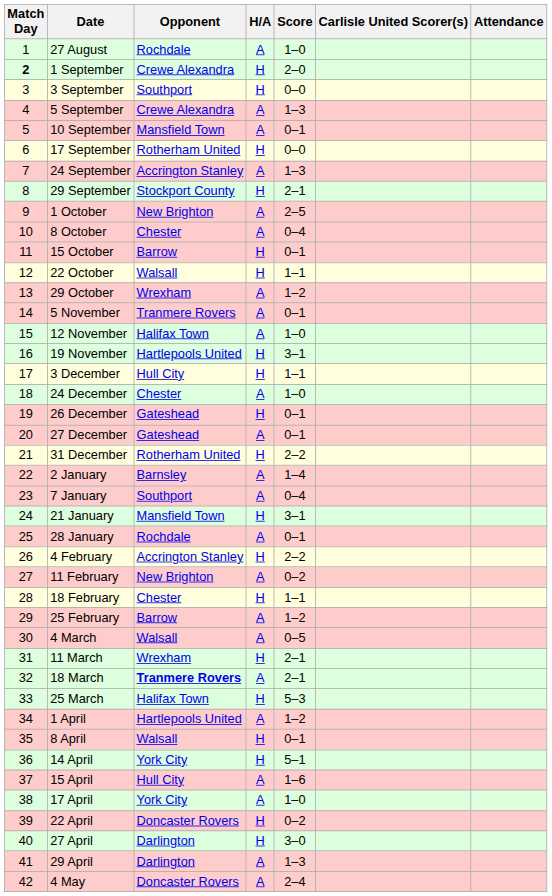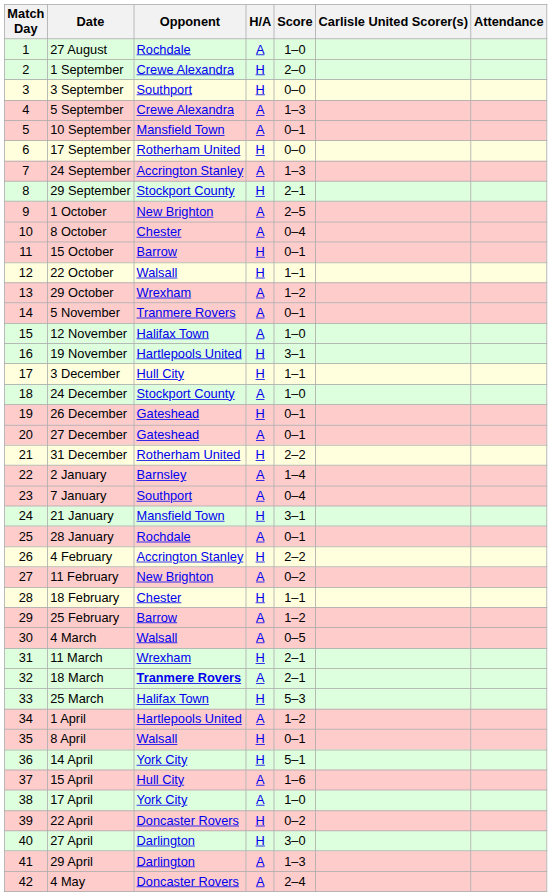 <table class="wikitable" style="text-align:center">
 <tr>
 <th>Match<br> Day</th>
 <th>Date</th>
 <th>Opponent</th>
 <th>H/A</th>
 <th>Score</th>
 <th>Carlisle United Scorer(s)</th>
 <th>Attendance</th>
 </tr>
 <tr bgcolor=#ddffdd>
 <td>1</td>
 <td align=left>27 August</td>
 <td align=left><a href='#'>Rochdale</a></td>
 <td><a href='#'>A</a></td>
 <td>1–0</td>
 <td align=left></td>
 <td></td>
 </tr>
 <tr bgcolor=#ddffdd>
-<td><strong>2</strong></td>
+<td>2</td>
 <td align=left>1 September</td>
 <td align=left><a href='#'>Crewe Alexandra</a></td>
 <td><a href='#'>H</a></td>
 <td>2–0</td>
 <td align=left></td>
 <td></td>
 </tr>
 <tr bgcolor=#ffffdd>
 <td>3</td>
 <td align=left>3 September</td>
 <td align=left><a href='#'>Southport</a></td>
 <td><a href='#'>H</a></td>
 <td>0–0</td>
 <td align=left></td>
 <td></td>
 </tr>
 <tr bgcolor=#FFCCCC>
 <td>4</td>
 <td align=left>5 September</td>
 <td align=left><a href='#'>Crewe Alexandra</a></td>
 <td><a href='#'>A</a></td>
 <td>1–3</td>
 <td align=left></td>
 <td></td>
 </tr>
 <tr bgcolor=#FFCCCC>
 <td>5</td>
 <td align=left>10 September</td>
 <td align=left><a href='#'>Mansfield Town</a></td>
 <td><a href='#'>A</a></td>
 <td>0–1</td>
 <td align=left></td>
 <td></td>
 </tr>
 <tr bgcolor=#ffffdd>
 <td>6</td>
 <td align=left>17 September</td>
 <td align=left><a href='#'>Rotherham United</a></td>
 <td><a href='#'>H</a></td>
 <td>0–0</td>
 <td align=left></td>
 <td></td>
 </tr>
 <tr bgcolor=#FFCCCC>
 <td>7</td>
 <td align=left>24 September</td>
 <td align=left><a href='#'>Accrington Stanley</a></td>
 <td><a href='#'>A</a></td>
 <td>1–3</td>
 <td align=left></td>
 <td></td>
 </tr>
 <tr bgcolor=#ddffdd>
 <td>8</td>
 <td align=left>29 September</td>
 <td align=left><a href='#'>Stockport County</a></td>
 <td><a href='#'>H</a></td>
 <td>2–1</td>
 <td align=left></td>
 <td></td>
 </tr>
 <tr bgcolor=#FFCCCC>
 <td>9</td>
 <td align=left>1 October</td>
 <td align=left><a href='#'>New Brighton</a></td>
 <td><a href='#'>A</a></td>
 <td>2–5</td>
 <td align=left></td>
 <td></td>
 </tr>
 <tr bgcolor=#FFCCCC>
 <td>10</td>
 <td align=left>8 October</td>
 <td align=left><a href='#'>Chester</a></td>
 <td><a href='#'>A</a></td>
 <td>0–4</td>
 <td align=left></td>
 <td></td>
 </tr>
 <tr bgcolor=#FFCCCC>
 <td>11</td>
 <td align=left>15 October</td>
 <td align=left><a href='#'>Barrow</a></td>
 <td><a href='#'>H</a></td>
 <td>0–1</td>
 <td align=left></td>
 <td></td>
 </tr>
 <tr bgcolor=#ffffdd>
 <td>12</td>
 <td align=left>22 October</td>
 <td align=left><a href='#'>Walsall</a></td>
 <td><a href='#'>H</a></td>
 <td>1–1</td>
 <td align=left></td>
 <td></td>
 </tr>
 <tr bgcolor=#FFCCCC>
 <td>13</td>
 <td align=left>29 October</td>
 <td align=left><a href='#'>Wrexham</a></td>
 <td><a href='#'>A</a></td>
 <td>1–2</td>
 <td align=left></td>
 <td></td>
 </tr>
 <tr bgcolor=#FFCCCC>
 <td>14</td>
 <td align=left>5 November</td>
 <td align=left><a href='#'>Tranmere Rovers</a></td>
 <td><a href='#'>A</a></td>
 <td>0–1</td>
 <td align=left></td>
 <td></td>
 </tr>
 <tr bgcolor=#ddffdd>
 <td>15</td>
 <td align=left>12 November</td>
 <td align=left><a href='#'>Halifax Town</a></td>
 <td><a href='#'>A</a></td>
 <td>1–0</td>
 <td align=left></td>
 <td></td>
 </tr>
 <tr bgcolor=#ddffdd>
 <td>16</td>
 <td align=left>19 November</td>
 <td align=left><a href='#'>Hartlepools United</a></td>
 <td><a href='#'>H</a></td>
 <td>3–1</td>
 <td align=left></td>
 <td></td>
 </tr>
 <tr bgcolor=#ffffdd>
 <td>17</td>
 <td align=left>3 December</td>
 <td align=left><a href='#'>Hull City</a></td>
 <td><a href='#'>H</a></td>
 <td>1–1</td>
 <td align=left></td>
 <td></td>
 </tr>
 <tr bgcolor=#ddffdd>
 <td>18</td>
 <td align=left>24 December</td>
-<td align=left><a href='#'>Chester</a></td>
+<td align=left><a href='#'>Stockport County</a></td>
 <td><a href='#'>A</a></td>
 <td>1–0</td>
 <td align=left></td>
 <td></td>
 </tr>
 <tr bgcolor=#FFCCCC>
 <td>19</td>
 <td align=left>26 December</td>
 <td align=left><a href='#'>Gateshead</a></td>
 <td><a href='#'>H</a></td>
 <td>0–1</td>
 <td align=left></td>
 <td></td>
 </tr>
 <tr bgcolor=#FFCCCC>
 <td>20</td>
 <td align=left>27 December</td>
 <td align=left><a href='#'>Gateshead</a></td>
 <td><a href='#'>A</a></td>
 <td>0–1</td>
 <td align=left></td>
 <td></td>
 </tr>
 <tr bgcolor=#ffffdd>
 <td>21</td>
 <td align=left>31 December</td>
 <td align=left><a href='#'>Rotherham United</a></td>
 <td><a href='#'>H</a></td>
 <td>2–2</td>
 <td align=left></td>
 <td></td>
 </tr>
 <tr bgcolor=#FFCCCC>
 <td>22</td>
 <td align=left>2 January</td>
 <td align=left><a href='#'>Barnsley</a></td>
 <td><a href='#'>A</a></td>
 <td>1–4</td>
 <td align=left></td>
 <td></td>
 </tr>
 <tr bgcolor=#FFCCCC>
 <td>23</td>
 <td align=left>7 January</td>
 <td align=left><a href='#'>Southport</a></td>
 <td><a href='#'>A</a></td>
 <td>0–4</td>
 <td align=left></td>
 <td></td>
 </tr>
 <tr bgcolor=#ddffdd>
 <td>24</td>
 <td align=left>21 January</td>
 <td align=left><a href='#'>Mansfield Town</a></td>
 <td><a href='#'>H</a></td>
 <td>3–1</td>
 <td align=left></td>
 <td></td>
 </tr>
 <tr bgcolor=#FFCCCC>
 <td>25</td>
 <td align=left>28 January</td>
 <td align=left><a href='#'>Rochdale</a></td>
 <td><a href='#'>A</a></td>
 <td>0–1</td>
 <td align=left></td>
 <td></td>
 </tr>
 <tr bgcolor=#ffffdd>
 <td>26</td>
 <td align=left>4 February</td>
 <td align=left><a href='#'>Accrington Stanley</a></td>
 <td><a href='#'>H</a></td>
 <td>2–2</td>
 <td align=left></td>
 <td></td>
 </tr>
 <tr bgcolor=#FFCCCC>
 <td>27</td>
 <td align=left>11 February</td>
 <td align=left><a href='#'>New Brighton</a></td>
 <td><a href='#'>A</a></td>
 <td>0–2</td>
 <td align=left></td>
 <td></td>
 </tr>
 <tr bgcolor=#ffffdd>
 <td>28</td>
 <td align=left>18 February</td>
 <td align=left><a href='#'>Chester</a></td>
 <td><a href='#'>H</a></td>
 <td>1–1</td>
 <td align=left></td>
 <td></td>
 </tr>
 <tr bgcolor=#FFCCCC>
 <td>29</td>
 <td align=left>25 February</td>
 <td align=left><a href='#'>Barrow</a></td>
 <td><a href='#'>A</a></td>
 <td>1–2</td>
 <td align=left></td>
 <td></td>
 </tr>
 <tr bgcolor=#FFCCCC>
 <td>30</td>
 <td align=left>4 March</td>
 <td align=left><a href='#'>Walsall</a></td>
 <td><a href='#'>A</a></td>
 <td>0–5</td>
 <td align=left></td>
 <td></td>
 </tr>
 <tr bgcolor=#ddffdd>
 <td>31</td>
 <td align=left>11 March</td>
 <td align=left><a href='#'>Wrexham</a></td>
 <td><a href='#'>H</a></td>
 <td>2–1</td>
 <td align=left></td>
 <td></td>
 </tr>
 <tr bgcolor=#ddffdd>
 <td>32</td>
 <td align=left>18 March</td>
 <td align=left><strong><a href='#'>Tranmere Rovers</a></strong></td>
 <td><a href='#'>A</a></td>
 <td>2–1</td>
 <td align=left></td>
 <td></td>
 </tr>
 <tr bgcolor=#ddffdd>
 <td>33</td>
 <td align=left>25 March</td>
 <td align=left><a href='#'>Halifax Town</a></td>
 <td><a href='#'>H</a></td>
 <td>5–3</td>
 <td align=left></td>
 <td></td>
 </tr>
 <tr bgcolor=#FFCCCC>
 <td>34</td>
 <td align=left>1 April</td>
 <td align=left><a href='#'>Hartlepools United</a></td>
 <td><a href='#'>A</a></td>
 <td>1–2</td>
 <td align=left></td>
 <td></td>
 </tr>
 <tr bgcolor=#FFCCCC>
 <td>35</td>
 <td align=left>8 April</td>
 <td align=left><a href='#'>Walsall</a></td>
 <td><a href='#'>H</a></td>
 <td>0–1</td>
 <td align=left></td>
 <td></td>
 </tr>
 <tr bgcolor=#ddffdd>
 <td>36</td>
 <td align=left>14 April</td>
 <td align=left><a href='#'>York City</a></td>
 <td><a href='#'>H</a></td>
 <td>5–1</td>
 <td align=left></td>
 <td></td>
 </tr>
 <tr bgcolor=#FFCCCC>
 <td>37</td>
 <td align=left>15 April</td>
 <td align=left><a href='#'>Hull City</a></td>
 <td><a href='#'>A</a></td>
 <td>1–6</td>
 <td align=left></td>
 <td></td>
 </tr>
 <tr bgcolor=#ddffdd>
 <td>38</td>
 <td align=left>17 April</td>
 <td align=left><a href='#'>York City</a></td>
 <td><a href='#'>A</a></td>
 <td>1–0</td>
 <td align=left></td>
 <td></td>
 </tr>
 <tr bgcolor=#FFCCCC>
 <td>39</td>
 <td align=left>22 April</td>
 <td align=left><a href='#'>Doncaster Rovers</a></td>
 <td><a href='#'>H</a></td>
 <td>0–2</td>
 <td align=left></td>
 <td></td>
 </tr>
 <tr bgcolor=#ddffdd>
 <td>40</td>
 <td align=left>27 April</td>
 <td align=left><a href='#'>Darlington</a></td>
 <td><a href='#'>H</a></td>
 <td>3–0</td>
 <td align=left></td>
 <td></td>
 </tr>
 <tr bgcolor=#FFCCCC>
 <td>41</td>
 <td align=left>29 April</td>
 <td align=left><a href='#'>Darlington</a></td>
 <td><a href='#'>A</a></td>
 <td>1–3</td>
 <td align=left></td>
 <td></td>
 </tr>
 <tr bgcolor=#FFCCCC>
 <td>42</td>
 <td align=left>4 May</td>
 <td align=left><a href='#'>Doncaster Rovers</a></td>
 <td><a href='#'>A</a></td>
 <td>2–4</td>
 <td align=left></td>
 <td></td>
 </tr>
 </table>
